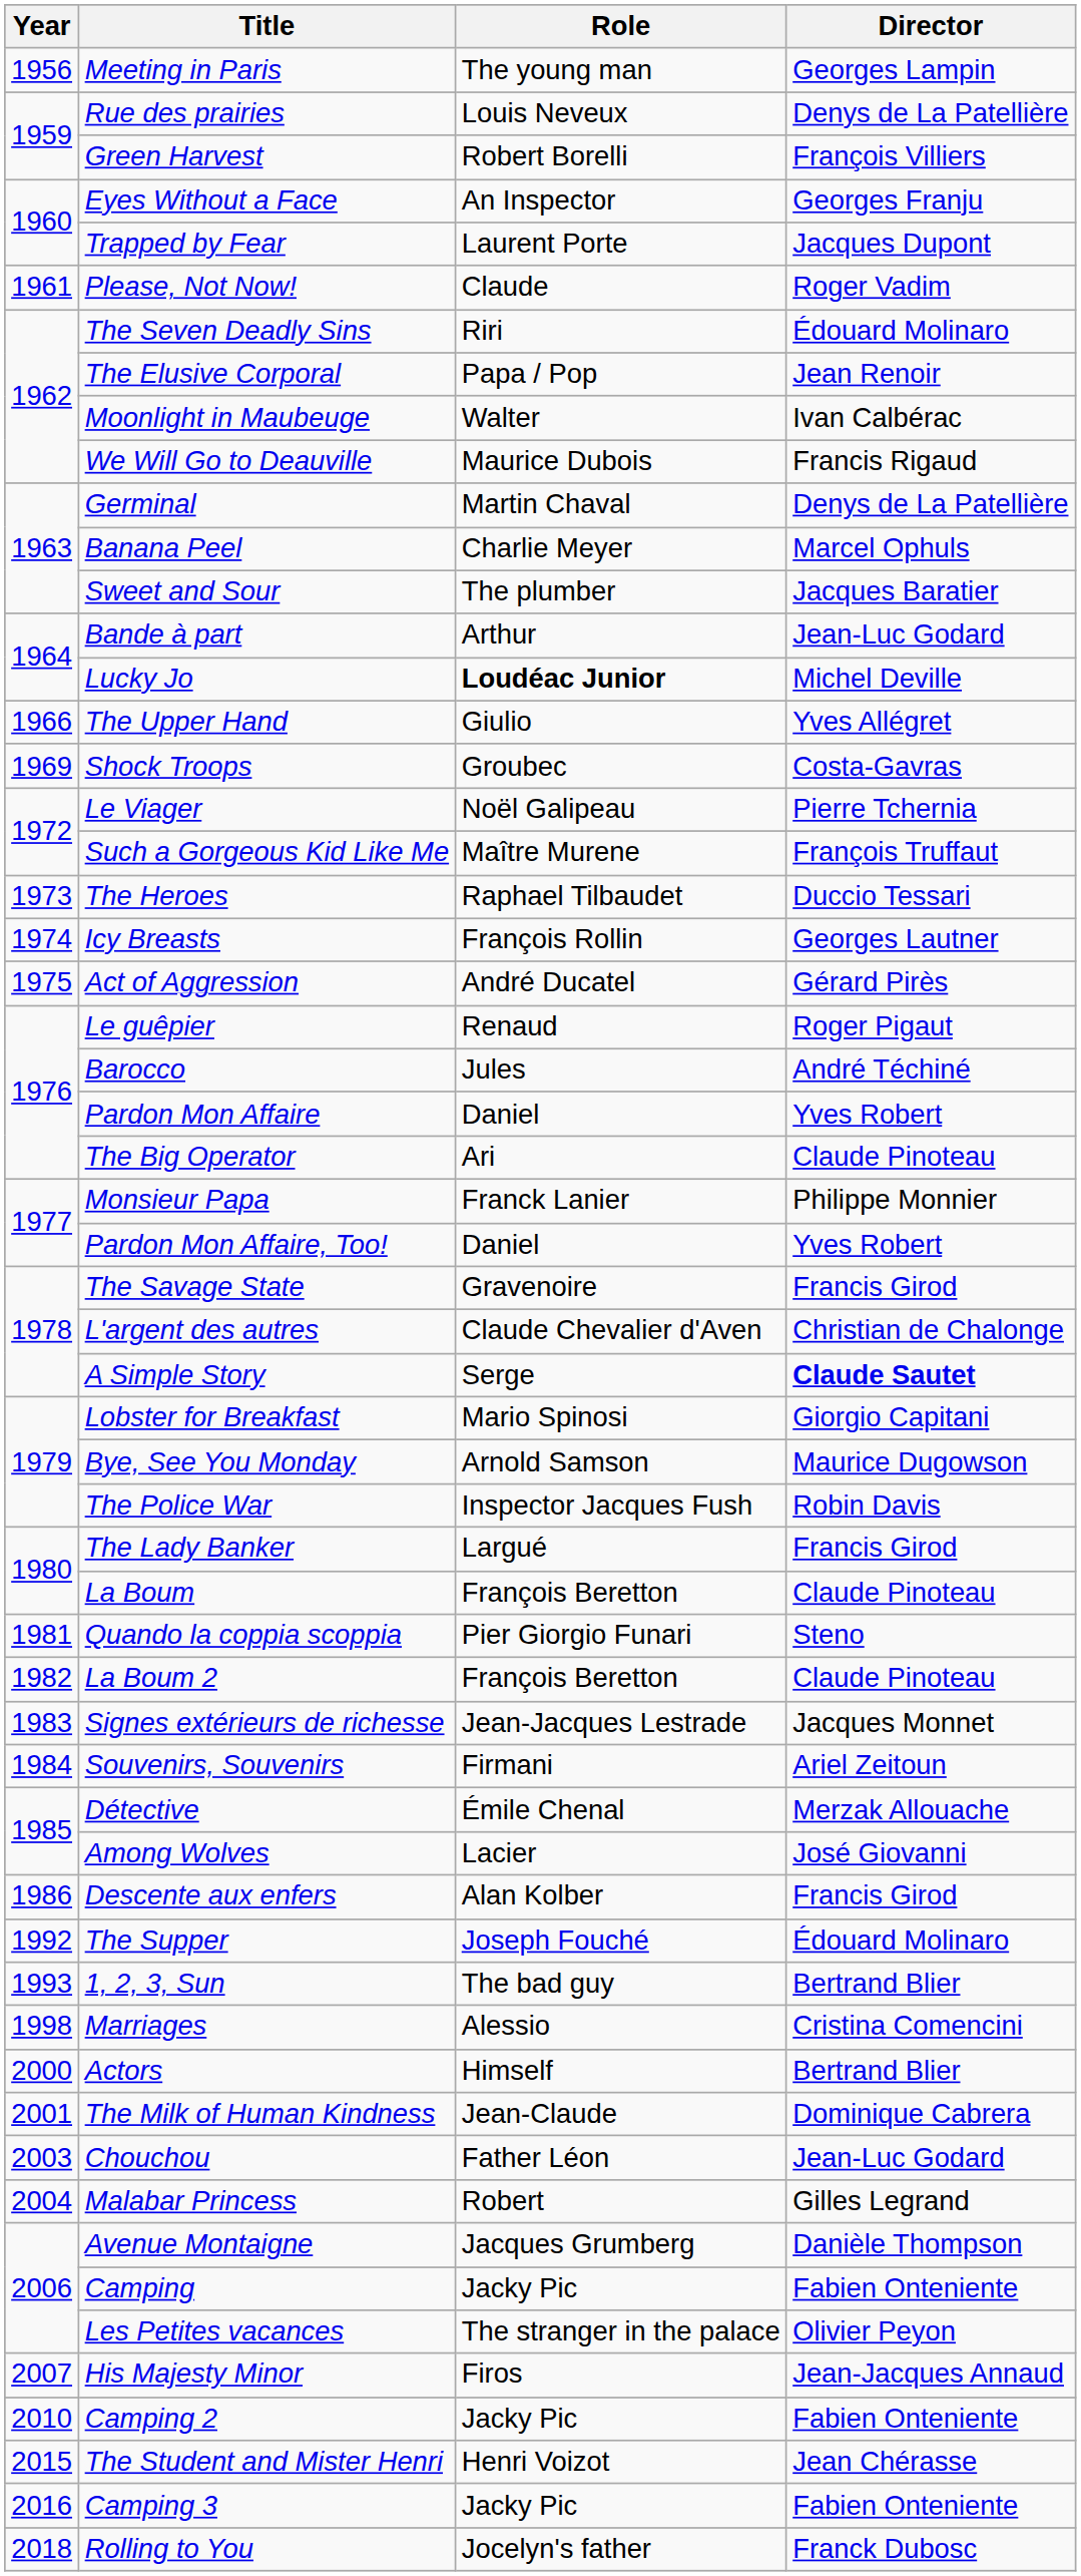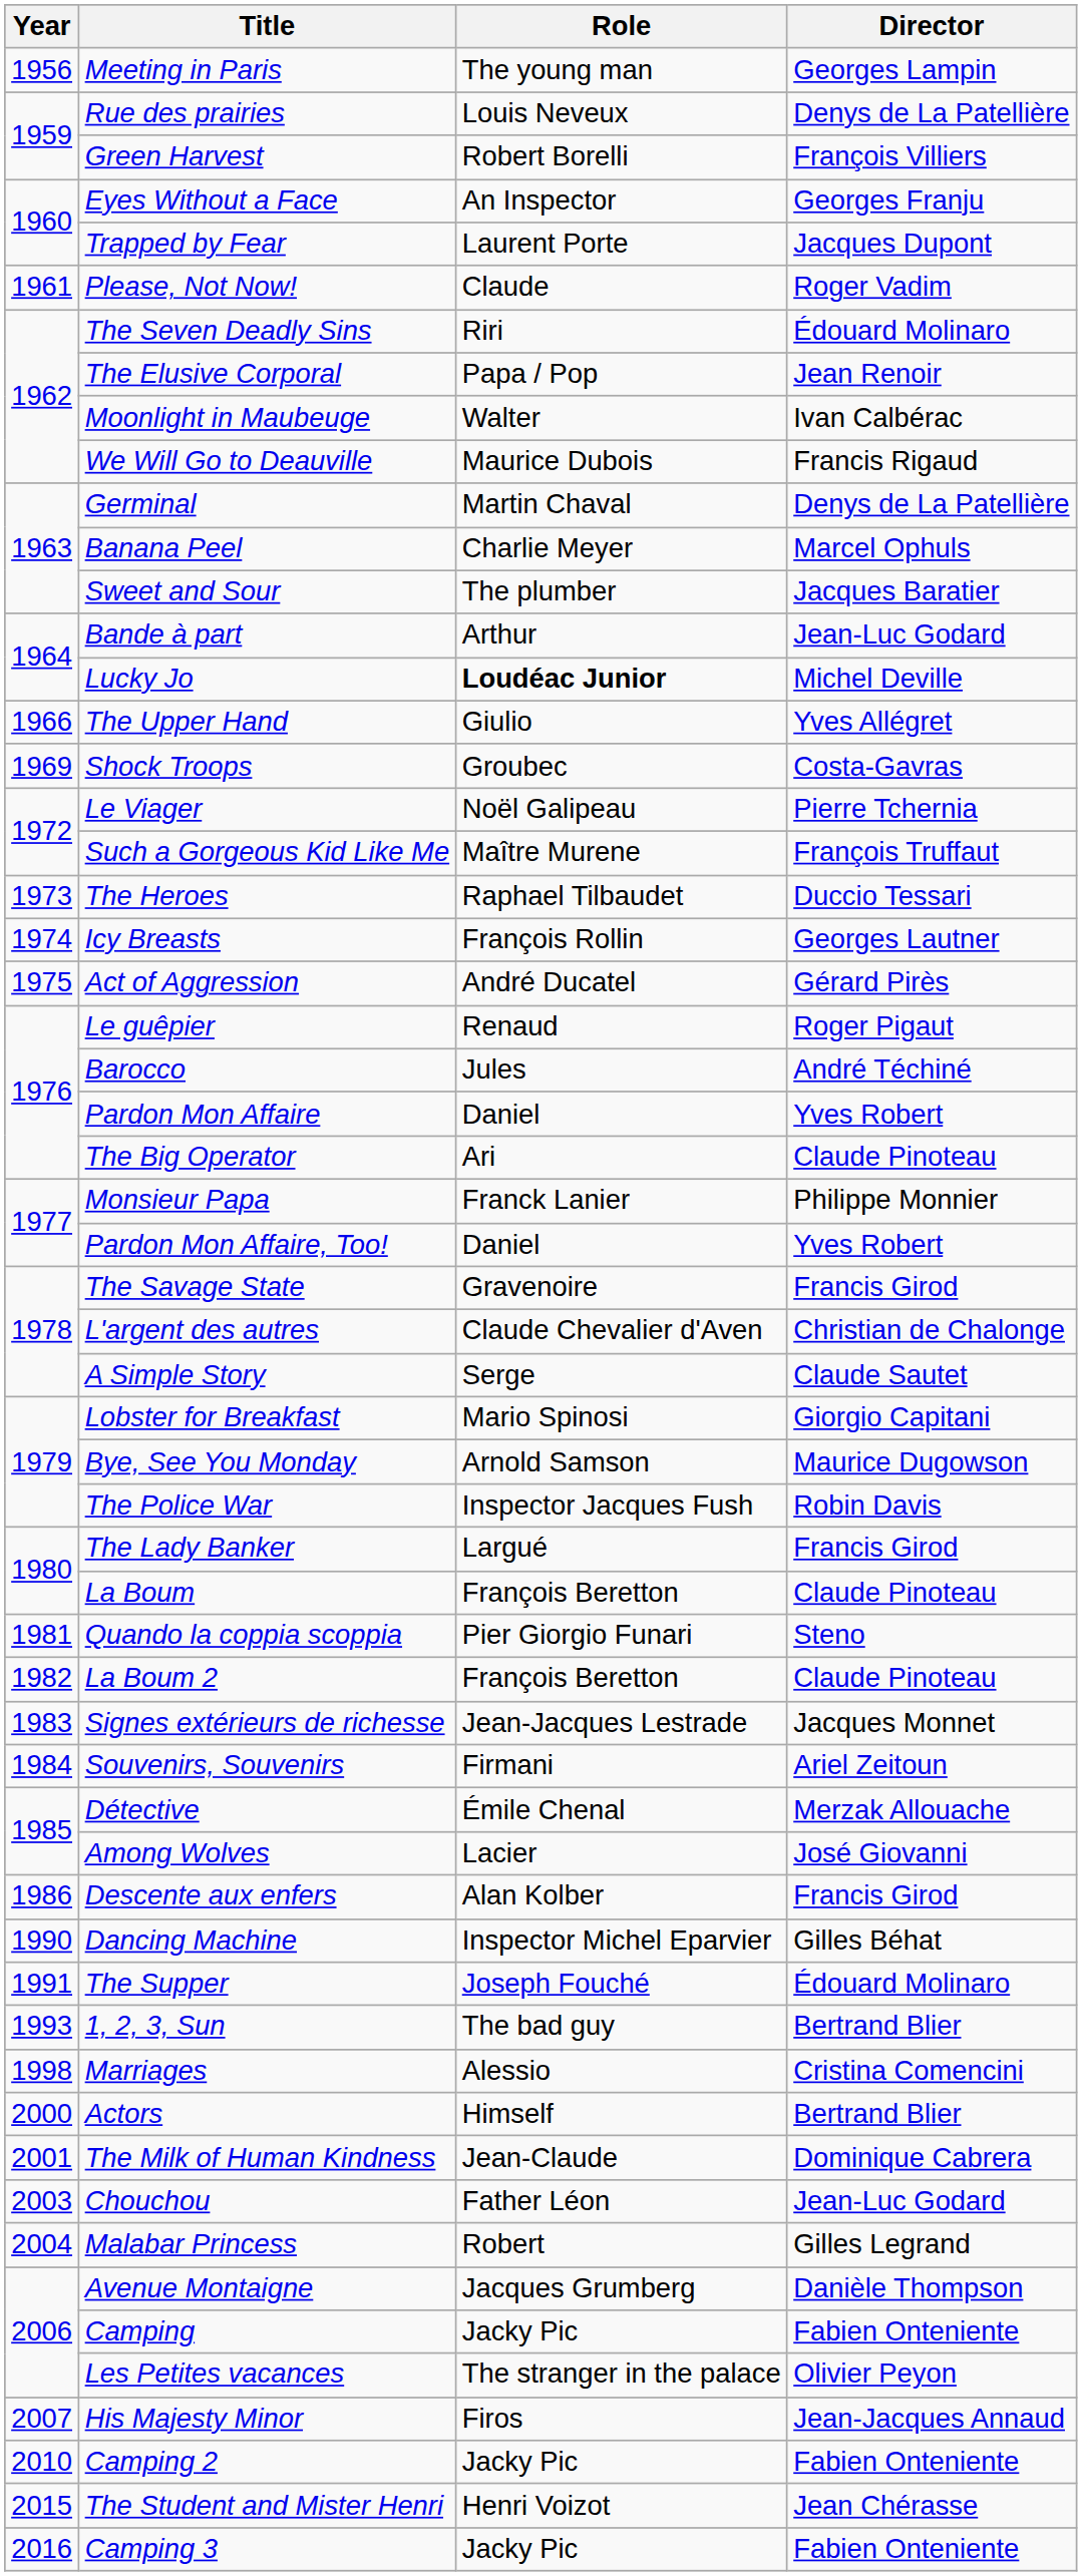 <table class="wikitable sortable">
 <tr>
 <th>Year</th>
 <th>Title</th>
 <th>Role</th>
 <th>Director</th>
 </tr>
 <tr>
 <td><a href='#'>1956</a></td>
 <td><em><a href='#'>Meeting in Paris</a></em></td>
 <td>The young man</td>
 <td><a href='#'>Georges Lampin</a></td>
 </tr>
 <tr>
 <td rowspan=2><a href='#'>1959</a></td>
 <td><em><a href='#'>Rue des prairies</a></em></td>
 <td>Louis Neveux</td>
 <td><a href='#'>Denys de La Patellière</a></td>
 </tr>
 <tr>
 <td><em><a href='#'>Green Harvest</a></em></td>
 <td>Robert Borelli</td>
 <td><a href='#'>François Villiers</a></td>
 </tr>
 <tr>
 <td rowspan=2><a href='#'>1960</a></td>
 <td><em><a href='#'>Eyes Without a Face</a></em></td>
 <td>An Inspector</td>
 <td><a href='#'>Georges Franju</a></td>
 </tr>
 <tr>
 <td><em><a href='#'>Trapped by Fear</a></em></td>
 <td>Laurent Porte</td>
 <td><a href='#'>Jacques Dupont</a></td>
 </tr>
 <tr>
 <td><a href='#'>1961</a></td>
 <td><em><a href='#'>Please, Not Now!</a></em></td>
 <td>Claude</td>
 <td><a href='#'>Roger Vadim</a></td>
 </tr>
 <tr>
 <td rowspan=4><a href='#'>1962</a></td>
 <td><em><a href='#'>The Seven Deadly Sins</a></em></td>
 <td>Riri</td>
 <td><a href='#'>Édouard Molinaro</a></td>
 </tr>
 <tr>
 <td><em><a href='#'>The Elusive Corporal</a></em></td>
 <td>Papa / Pop</td>
 <td><a href='#'>Jean Renoir</a></td>
 </tr>
 <tr>
 <td><em><a href='#'>Moonlight in Maubeuge</a></em></td>
 <td>Walter</td>
 <td>Ivan Calbérac</td>
 </tr>
 <tr>
 <td><em><a href='#'>We Will Go to Deauville</a></em></td>
 <td>Maurice Dubois</td>
 <td>Francis Rigaud</td>
 </tr>
 <tr>
 <td rowspan=3><a href='#'>1963</a></td>
 <td><em><a href='#'>Germinal</a></em></td>
 <td>Martin Chaval</td>
 <td><a href='#'>Denys de La Patellière</a></td>
 </tr>
 <tr>
 <td><em><a href='#'>Banana Peel</a></em></td>
 <td>Charlie Meyer</td>
 <td><a href='#'>Marcel Ophuls</a></td>
 </tr>
 <tr>
 <td><em><a href='#'>Sweet and Sour</a></em></td>
 <td>The plumber</td>
 <td><a href='#'>Jacques Baratier</a></td>
 </tr>
 <tr>
 <td rowspan=2><a href='#'>1964</a></td>
 <td><em><a href='#'>Bande à part</a></em></td>
 <td>Arthur</td>
 <td><a href='#'>Jean-Luc Godard</a></td>
 </tr>
 <tr>
 <td><em><a href='#'>Lucky Jo</a></em></td>
 <td><strong>Loudéac Junior</strong></td>
 <td><a href='#'>Michel Deville</a></td>
 </tr>
 <tr>
 <td rowspan=1><a href='#'>1966</a></td>
 <td><em><a href='#'>The Upper Hand</a></em></td>
 <td>Giulio</td>
 <td><a href='#'>Yves Allégret</a></td>
 </tr>
 <tr>
 <td rowspan=1><a href='#'>1969</a></td>
 <td><em><a href='#'>Shock Troops</a></em></td>
 <td>Groubec</td>
 <td><a href='#'>Costa-Gavras</a></td>
 </tr>
 <tr>
 <td rowspan=2><a href='#'>1972</a></td>
 <td><em><a href='#'>Le Viager</a></em></td>
 <td>Noël Galipeau</td>
 <td><a href='#'>Pierre Tchernia</a></td>
 </tr>
 <tr>
 <td><em><a href='#'>Such a Gorgeous Kid Like Me</a></em></td>
 <td>Maître Murene</td>
 <td><a href='#'>François Truffaut</a></td>
 </tr>
 <tr>
 <td rowspan=1><a href='#'>1973</a></td>
 <td><em><a href='#'>The Heroes</a></em></td>
 <td>Raphael Tilbaudet</td>
 <td><a href='#'>Duccio Tessari</a></td>
 </tr>
 <tr>
 <td><a href='#'>1974</a></td>
 <td><em><a href='#'>Icy Breasts</a></em></td>
 <td>François Rollin</td>
 <td><a href='#'>Georges Lautner</a></td>
 </tr>
 <tr>
 <td rowspan=1><a href='#'>1975</a></td>
 <td><em><a href='#'>Act of Aggression</a></em></td>
 <td>André Ducatel</td>
 <td><a href='#'>Gérard Pirès</a></td>
 </tr>
 <tr>
 <td rowspan=4><a href='#'>1976</a></td>
 <td><em><a href='#'>Le guêpier</a></em></td>
 <td>Renaud</td>
 <td><a href='#'>Roger Pigaut</a></td>
 </tr>
 <tr>
 <td><em><a href='#'>Barocco</a></em></td>
 <td>Jules</td>
 <td><a href='#'>André Téchiné</a></td>
 </tr>
 <tr>
 <td><em><a href='#'>Pardon Mon Affaire</a></em></td>
 <td>Daniel</td>
 <td><a href='#'>Yves Robert</a></td>
 </tr>
 <tr>
 <td><em><a href='#'>The Big Operator</a></em></td>
 <td>Ari</td>
 <td><a href='#'>Claude Pinoteau</a></td>
 </tr>
 <tr>
 <td rowspan=2><a href='#'>1977</a></td>
 <td><em><a href='#'>Monsieur Papa</a></em></td>
 <td>Franck Lanier</td>
 <td>Philippe Monnier</td>
 </tr>
 <tr>
 <td><em><a href='#'>Pardon Mon Affaire, Too!</a></em></td>
 <td>Daniel</td>
 <td><a href='#'>Yves Robert</a></td>
 </tr>
 <tr>
 <td rowspan=3><a href='#'>1978</a></td>
 <td><em><a href='#'>The Savage State</a></em></td>
 <td>Gravenoire</td>
 <td><a href='#'>Francis Girod</a></td>
 </tr>
 <tr>
 <td><em><a href='#'>L'argent des autres</a></em></td>
 <td>Claude Chevalier d'Aven</td>
 <td><a href='#'>Christian de Chalonge</a></td>
 </tr>
 <tr>
 <td><em><a href='#'>A Simple Story</a></em></td>
 <td>Serge</td>
-<td><strong><a href='#'>Claude Sautet</a></strong></td>
+<td><a href='#'>Claude Sautet</a></td>
 </tr>
 <tr>
 <td rowspan=3><a href='#'>1979</a></td>
 <td><em><a href='#'>Lobster for Breakfast</a></em></td>
 <td>Mario Spinosi</td>
 <td><a href='#'>Giorgio Capitani</a></td>
 </tr>
 <tr>
 <td><em><a href='#'>Bye, See You Monday</a></em></td>
 <td>Arnold Samson</td>
 <td><a href='#'>Maurice Dugowson</a></td>
 </tr>
 <tr>
 <td><em><a href='#'>The Police War</a></em></td>
 <td>Inspector Jacques Fush</td>
 <td><a href='#'>Robin Davis</a></td>
 </tr>
 <tr>
 <td rowspan=2><a href='#'>1980</a></td>
 <td><em><a href='#'>The Lady Banker</a></em></td>
 <td>Largué</td>
 <td><a href='#'>Francis Girod</a></td>
 </tr>
 <tr>
 <td><em><a href='#'>La Boum</a></em></td>
 <td>François Beretton</td>
 <td><a href='#'>Claude Pinoteau</a></td>
 </tr>
 <tr>
 <td rowspan=1><a href='#'>1981</a></td>
 <td><em><a href='#'>Quando la coppia scoppia</a></em></td>
 <td>Pier Giorgio Funari</td>
 <td><a href='#'>Steno</a></td>
 </tr>
 <tr>
 <td rowspan=1><a href='#'>1982</a></td>
 <td><em><a href='#'>La Boum 2</a></em></td>
 <td>François Beretton</td>
 <td><a href='#'>Claude Pinoteau</a></td>
 </tr>
 <tr>
 <td rowspan=1><a href='#'>1983</a></td>
 <td><em><a href='#'>Signes extérieurs de richesse</a></em></td>
 <td>Jean-Jacques Lestrade</td>
 <td>Jacques Monnet</td>
 </tr>
 <tr>
 <td rowspan=1><a href='#'>1984</a></td>
 <td><em><a href='#'>Souvenirs, Souvenirs</a></em></td>
 <td>Firmani</td>
 <td><a href='#'>Ariel Zeitoun</a></td>
 </tr>
 <tr>
 <td rowspan=2><a href='#'>1985</a></td>
 <td><em><a href='#'>Détective</a></em></td>
 <td>Émile Chenal</td>
 <td><a href='#'>Merzak Allouache</a></td>
 </tr>
 <tr>
 <td><em><a href='#'>Among Wolves</a></em></td>
 <td>Lacier</td>
 <td><a href='#'>José Giovanni</a></td>
 </tr>
 <tr>
 <td rowspan=1><a href='#'>1986</a></td>
 <td><em><a href='#'>Descente aux enfers</a></em></td>
 <td>Alan Kolber</td>
 <td><a href='#'>Francis Girod</a></td>
 </tr>
 <tr>
-<td><a href='#'>1992</a></td>
+<td><a href='#'>1990</a></td>
+<td><em><a href='#'>Dancing Machine</a></em></td>
+<td>Inspector Michel Eparvier</td>
+<td>Gilles Béhat</td>
+</tr>
+<tr>
+<td><a href='#'>1991</a></td>
 <td><em><a href='#'>The Supper</a></em></td>
 <td><a href='#'>Joseph Fouché</a></td>
 <td><a href='#'>Édouard Molinaro</a></td>
 </tr>
 <tr>
 <td><a href='#'>1993</a></td>
 <td><em><a href='#'>1, 2, 3, Sun</a></em></td>
 <td>The bad guy</td>
 <td><a href='#'>Bertrand Blier</a></td>
 </tr>
 <tr>
 <td><a href='#'>1998</a></td>
 <td><em><a href='#'>Marriages</a></em></td>
 <td>Alessio</td>
 <td><a href='#'>Cristina Comencini</a></td>
 </tr>
 <tr>
 <td><a href='#'>2000</a></td>
 <td><em><a href='#'>Actors</a></em></td>
 <td>Himself</td>
 <td><a href='#'>Bertrand Blier</a></td>
 </tr>
 <tr>
 <td><a href='#'>2001</a></td>
 <td><em><a href='#'>The Milk of Human Kindness</a></em></td>
 <td>Jean-Claude</td>
 <td><a href='#'>Dominique Cabrera</a></td>
 </tr>
 <tr>
 <td><a href='#'>2003</a></td>
 <td><em><a href='#'>Chouchou</a></em></td>
 <td>Father Léon</td>
 <td><a href='#'>Jean-Luc Godard</a></td>
 </tr>
 <tr>
 <td><a href='#'>2004</a></td>
 <td><em><a href='#'>Malabar Princess</a></em></td>
 <td>Robert</td>
 <td>Gilles Legrand</td>
 </tr>
 <tr>
 <td rowspan=3><a href='#'>2006</a></td>
 <td><em><a href='#'>Avenue Montaigne</a></em></td>
 <td>Jacques Grumberg</td>
 <td><a href='#'>Danièle Thompson</a></td>
 </tr>
 <tr>
 <td><em><a href='#'>Camping</a></em></td>
 <td>Jacky Pic</td>
 <td><a href='#'>Fabien Onteniente</a></td>
 </tr>
 <tr>
 <td><em><a href='#'>Les Petites vacances</a></em></td>
 <td>The stranger in the palace</td>
 <td><a href='#'>Olivier Peyon</a></td>
 </tr>
 <tr>
 <td><a href='#'>2007</a></td>
 <td><em><a href='#'>His Majesty Minor</a></em></td>
 <td>Firos</td>
 <td><a href='#'>Jean-Jacques Annaud</a></td>
 </tr>
 <tr>
 <td><a href='#'>2010</a></td>
 <td><em><a href='#'>Camping 2</a></em></td>
 <td>Jacky Pic</td>
 <td><a href='#'>Fabien Onteniente</a></td>
 </tr>
 <tr>
 <td><a href='#'>2015</a></td>
 <td><em><a href='#'>The Student and Mister Henri</a></em></td>
 <td>Henri Voizot</td>
 <td><a href='#'>Jean Chérasse</a></td>
 </tr>
 <tr>
 <td><a href='#'>2016</a></td>
 <td><em><a href='#'>Camping 3</a></em></td>
 <td>Jacky Pic</td>
 <td><a href='#'>Fabien Onteniente</a></td>
 </tr>
-<tr>
-<td><a href='#'>2018</a></td>
-<td><em><a href='#'>Rolling to You</a></em></td>
-<td>Jocelyn's father</td>
-<td><a href='#'>Franck Dubosc</a></td>
-</tr>
 </table>
